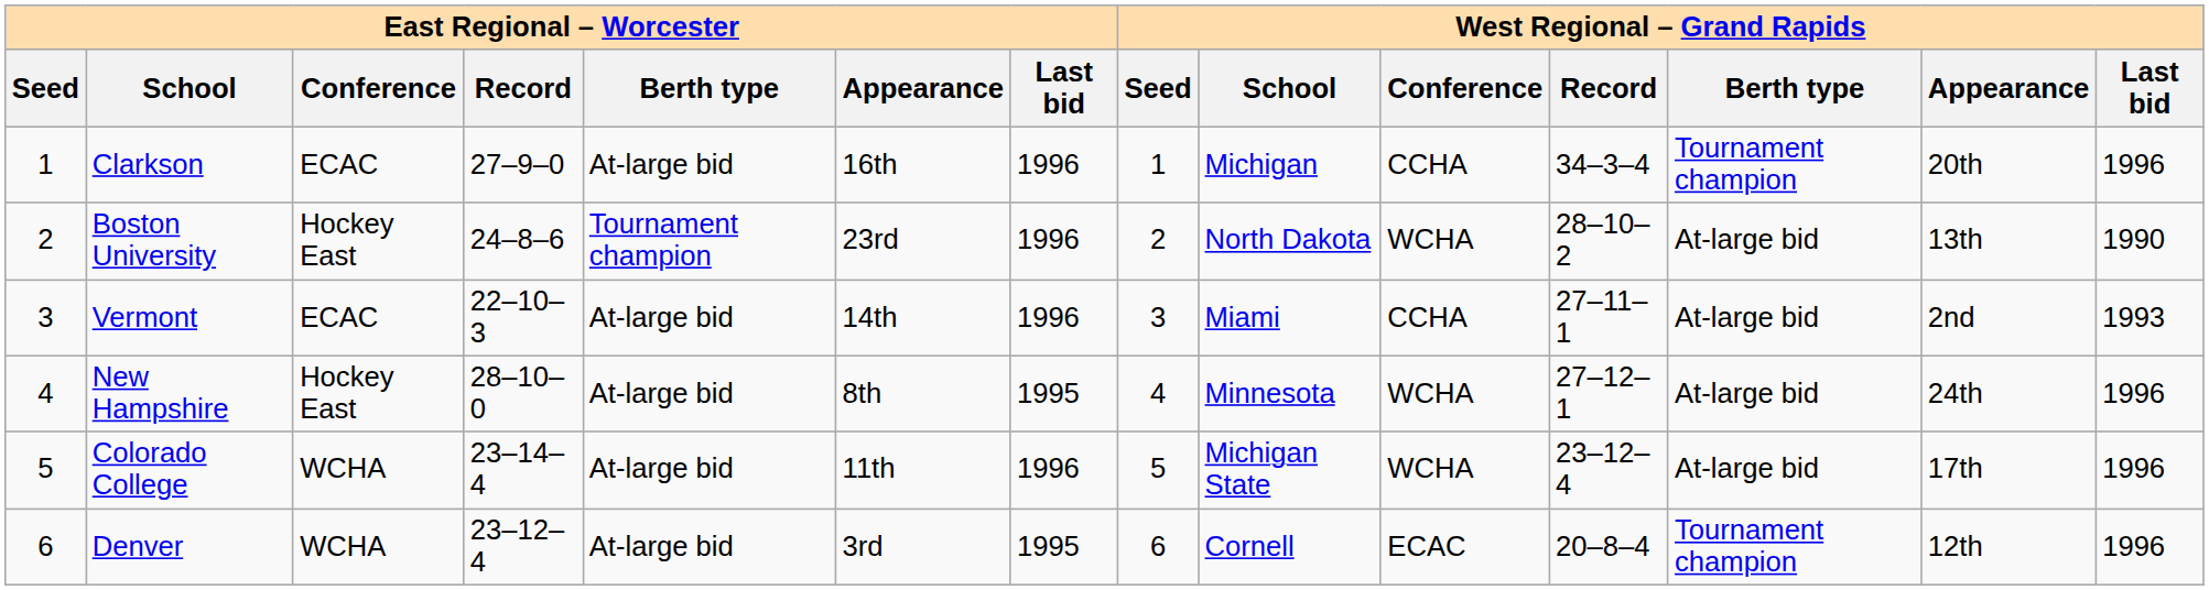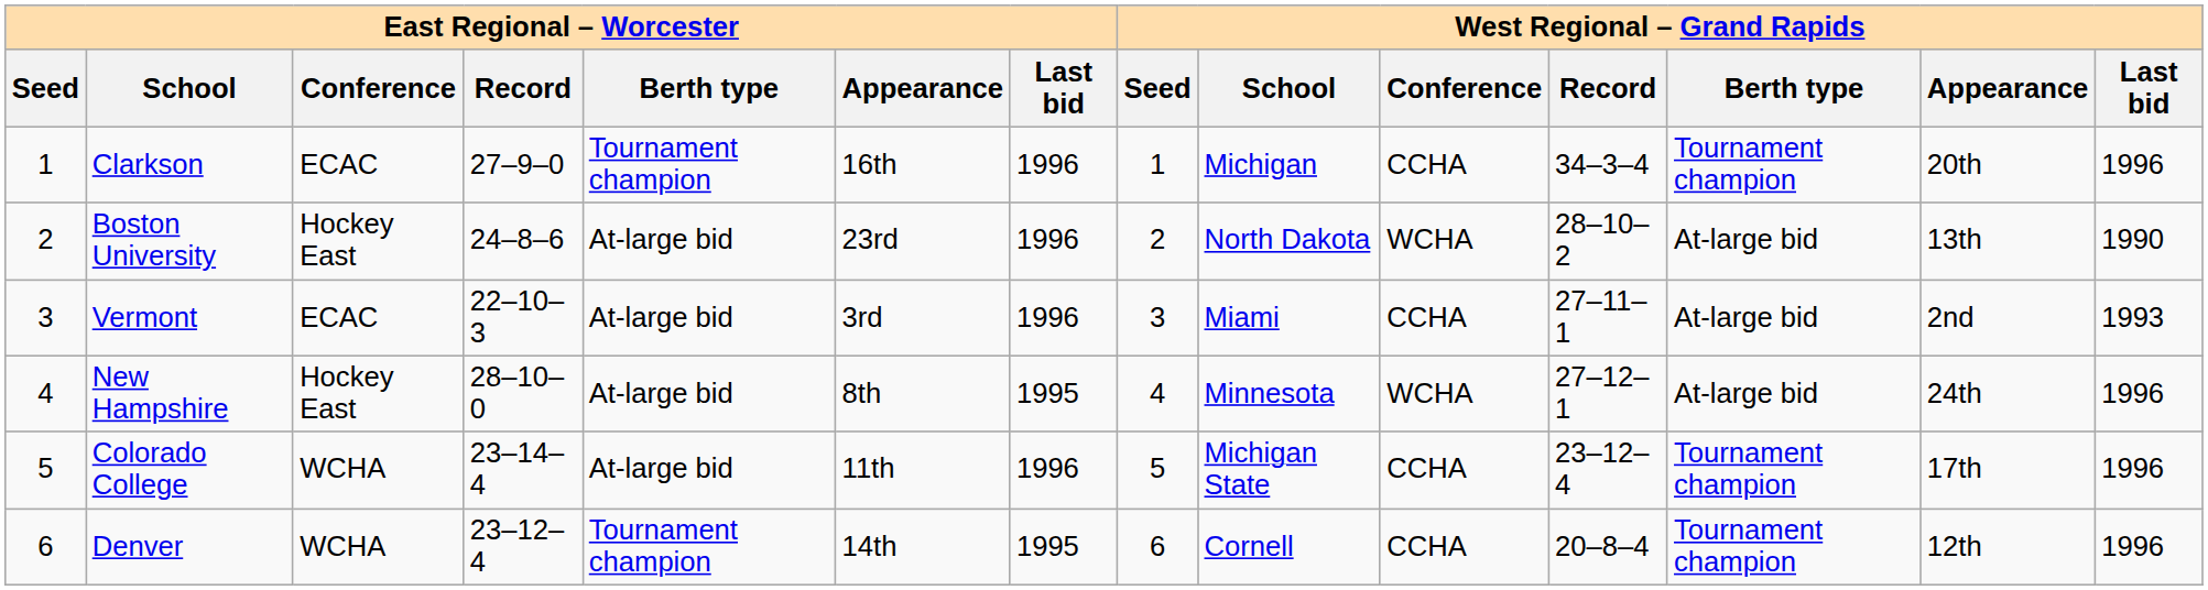 <table class="wikitable">
 <tr>
 <th colspan="7" style="background:#ffdead;">East Regional – <a href='#'>Worcester</a></th>
 <th colspan="7" style="background:#ffdead;">West Regional – <a href='#'>Grand Rapids</a></th>
 </tr>
 <tr>
 <th>Seed</th>
 <th>School</th>
 <th>Conference</th>
 <th>Record</th>
 <th>Berth type</th>
 <th>Appearance</th>
 <th>Last bid</th>
 <th>Seed</th>
 <th>School</th>
 <th>Conference</th>
 <th>Record</th>
 <th>Berth type</th>
 <th>Appearance</th>
 <th>Last bid</th>
 </tr>
 <tr>
 <td align=center>1</td>
 <td><a href='#'>Clarkson</a></td>
 <td>ECAC</td>
 <td>27–9–0</td>
-<td>At-large bid</td>
+<td><a href='#'>Tournament champion</a></td>
 <td>16th</td>
 <td>1996</td>
 <td align=center>1</td>
 <td><a href='#'>Michigan</a></td>
 <td>CCHA</td>
 <td>34–3–4</td>
 <td><a href='#'>Tournament champion</a></td>
 <td>20th</td>
 <td>1996</td>
 </tr>
 <tr>
 <td align=center>2</td>
 <td><a href='#'>Boston University</a></td>
 <td>Hockey East</td>
 <td>24–8–6</td>
-<td><a href='#'>Tournament champion</a></td>
+<td>At-large bid</td>
 <td>23rd</td>
 <td>1996</td>
 <td align=center>2</td>
 <td><a href='#'>North Dakota</a></td>
 <td>WCHA</td>
 <td>28–10–2</td>
 <td>At-large bid</td>
 <td>13th</td>
 <td>1990</td>
 </tr>
 <tr>
 <td align=center>3</td>
 <td><a href='#'>Vermont</a></td>
 <td>ECAC</td>
 <td>22–10–3</td>
 <td>At-large bid</td>
-<td>14th</td>
+<td>3rd</td>
 <td>1996</td>
 <td align=center>3</td>
 <td><a href='#'>Miami</a></td>
 <td>CCHA</td>
 <td>27–11–1</td>
 <td>At-large bid</td>
 <td>2nd</td>
 <td>1993</td>
 </tr>
 <tr>
 <td align=center>4</td>
 <td><a href='#'>New Hampshire</a></td>
 <td>Hockey East</td>
 <td>28–10–0</td>
 <td>At-large bid</td>
 <td>8th</td>
 <td>1995</td>
 <td align=center>4</td>
 <td><a href='#'>Minnesota</a></td>
 <td>WCHA</td>
 <td>27–12–1</td>
 <td>At-large bid</td>
 <td>24th</td>
 <td>1996</td>
 </tr>
 <tr>
 <td align=center>5</td>
 <td><a href='#'>Colorado College</a></td>
 <td>WCHA</td>
 <td>23–14–4</td>
 <td>At-large bid</td>
 <td>11th</td>
 <td>1996</td>
 <td align=center>5</td>
 <td><a href='#'>Michigan State</a></td>
-<td>WCHA</td>
+<td>CCHA</td>
 <td>23–12–4</td>
-<td>At-large bid</td>
+<td><a href='#'>Tournament champion</a></td>
 <td>17th</td>
 <td>1996</td>
 </tr>
 <tr>
 <td align=center>6</td>
 <td><a href='#'>Denver</a></td>
 <td>WCHA</td>
 <td>23–12–4</td>
-<td>At-large bid</td>
-<td>3rd</td>
+<td><a href='#'>Tournament champion</a></td>
+<td>14th</td>
 <td>1995</td>
 <td align=center>6</td>
 <td><a href='#'>Cornell</a></td>
-<td>ECAC</td>
+<td>CCHA</td>
 <td>20–8–4</td>
 <td><a href='#'>Tournament champion</a></td>
 <td>12th</td>
 <td>1996</td>
 </tr>
 </table>
